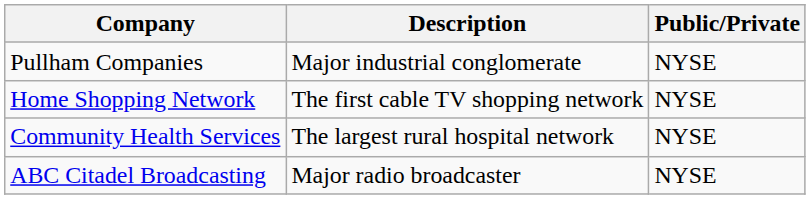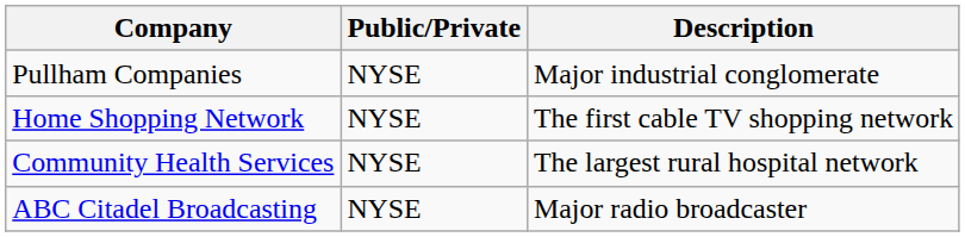 <table class="wikitable sortable">
 <tr style="text-align:center;">
 <th>Company</th>
+<th>Public/Private</th>
 <th>Description</th>
-<th>Public/Private</th>
 </tr>
 <tr>
 <td>Pullham Companies</td>
+<td>NYSE</td>
 <td>Major industrial conglomerate</td>
-<td>NYSE</td>
 </tr>
 <tr>
 <td><a href='#'>Home Shopping Network</a></td>
+<td>NYSE</td>
 <td>The first cable TV shopping network</td>
-<td>NYSE</td>
 </tr>
 <tr>
 <td><a href='#'>Community Health Services</a></td>
+<td>NYSE</td>
 <td>The largest rural hospital network</td>
-<td>NYSE</td>
 </tr>
 <tr>
 <td><a href='#'>ABC Citadel Broadcasting</a></td>
+<td>NYSE</td>
 <td>Major radio broadcaster</td>
-<td>NYSE</td>
 </tr>
 </table>
